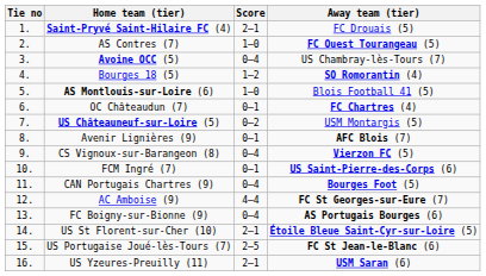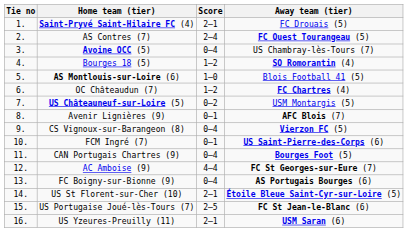 <table class="wikitable" style="text-align: center">
 <tr>
 <th>Tie no</th>
 <th>Home team (tier)</th>
 <th>Score</th>
 <th>Away team (tier)</th>
 </tr>
 <tr>
 <td>1.</td>
 <td><strong><a href='#'>Saint-Pryvé Saint-Hilaire FC</a></strong> (4)</td>
 <td>2–1</td>
 <td><a href='#'>FC Drouais</a> (5)</td>
 </tr>
 <tr>
 <td>2.</td>
 <td>AS Contres (7)</td>
-<td>1–0</td>
+<td>2–4</td>
 <td><strong><a href='#'>FC Ouest Tourangeau</a></strong> (5)</td>
 </tr>
 <tr>
 <td>3.</td>
 <td><strong><a href='#'>Avoine OCC</a></strong> (5)</td>
 <td>0–4</td>
 <td>US Chambray-lès-Tours (7)</td>
 </tr>
 <tr>
 <td>4.</td>
 <td><a href='#'>Bourges 18</a> (5)</td>
 <td>1–2</td>
 <td><strong><a href='#'>SO Romorantin</a></strong> (4)</td>
 </tr>
 <tr>
 <td>5.</td>
 <td><strong>AS Montlouis-sur-Loire</strong> (6)</td>
 <td>1–0</td>
 <td><a href='#'>Blois Football 41</a> (5)</td>
 </tr>
 <tr>
 <td>6.</td>
 <td>OC Châteaudun (7)</td>
-<td>0–1</td>
+<td>1–2</td>
 <td><strong><a href='#'>FC Chartres</a></strong> (4)</td>
 </tr>
 <tr>
 <td>7.</td>
 <td><strong><a href='#'>US Châteauneuf-sur-Loire</a></strong> (5)</td>
 <td>0–2</td>
 <td><a href='#'>USM Montargis</a> (5)</td>
 </tr>
 <tr>
 <td>8.</td>
 <td>Avenir Lignières (9)</td>
 <td>0–1</td>
 <td><strong>AFC Blois</strong> (7)</td>
 </tr>
 <tr>
 <td>9.</td>
 <td>CS Vignoux-sur-Barangeon (8)</td>
 <td>0–4</td>
 <td><strong><a href='#'>Vierzon FC</a></strong> (5)</td>
 </tr>
 <tr>
 <td>10.</td>
 <td>FCM Ingré (7)</td>
 <td>0–1</td>
 <td><strong><a href='#'>US Saint-Pierre-des-Corps</a></strong> (6)</td>
 </tr>
 <tr>
 <td>11.</td>
 <td>CAN Portugais Chartres (9)</td>
 <td>0–4</td>
 <td><strong><a href='#'>Bourges Foot</a></strong> (5)</td>
 </tr>
 <tr>
 <td>12.</td>
 <td><a href='#'>AC Amboise</a> (9)</td>
 <td>4–4 </td>
 <td><strong>FC St Georges-sur-Eure</strong> (7)</td>
 </tr>
 <tr>
 <td>13.</td>
 <td>FC Boigny-sur-Bionne (9)</td>
 <td>0–4</td>
 <td><strong>AS Portugais Bourges</strong> (6)</td>
 </tr>
 <tr>
 <td>14.</td>
 <td>US St Florent-sur-Cher (10)</td>
 <td>2–1</td>
 <td><strong><a href='#'>Étoile Bleue Saint-Cyr-sur-Loire</a></strong> (5)</td>
 </tr>
 <tr>
 <td>15.</td>
 <td>US Portugaise Joué-lès-Tours (7)</td>
 <td>2–5</td>
 <td><strong>FC St Jean-le-Blanc</strong> (6)</td>
 </tr>
 <tr>
 <td>16.</td>
 <td>US Yzeures-Preuilly (11)</td>
 <td>2–1</td>
 <td><strong><a href='#'>USM Saran</a></strong> (6)</td>
 </tr>
 </table>
